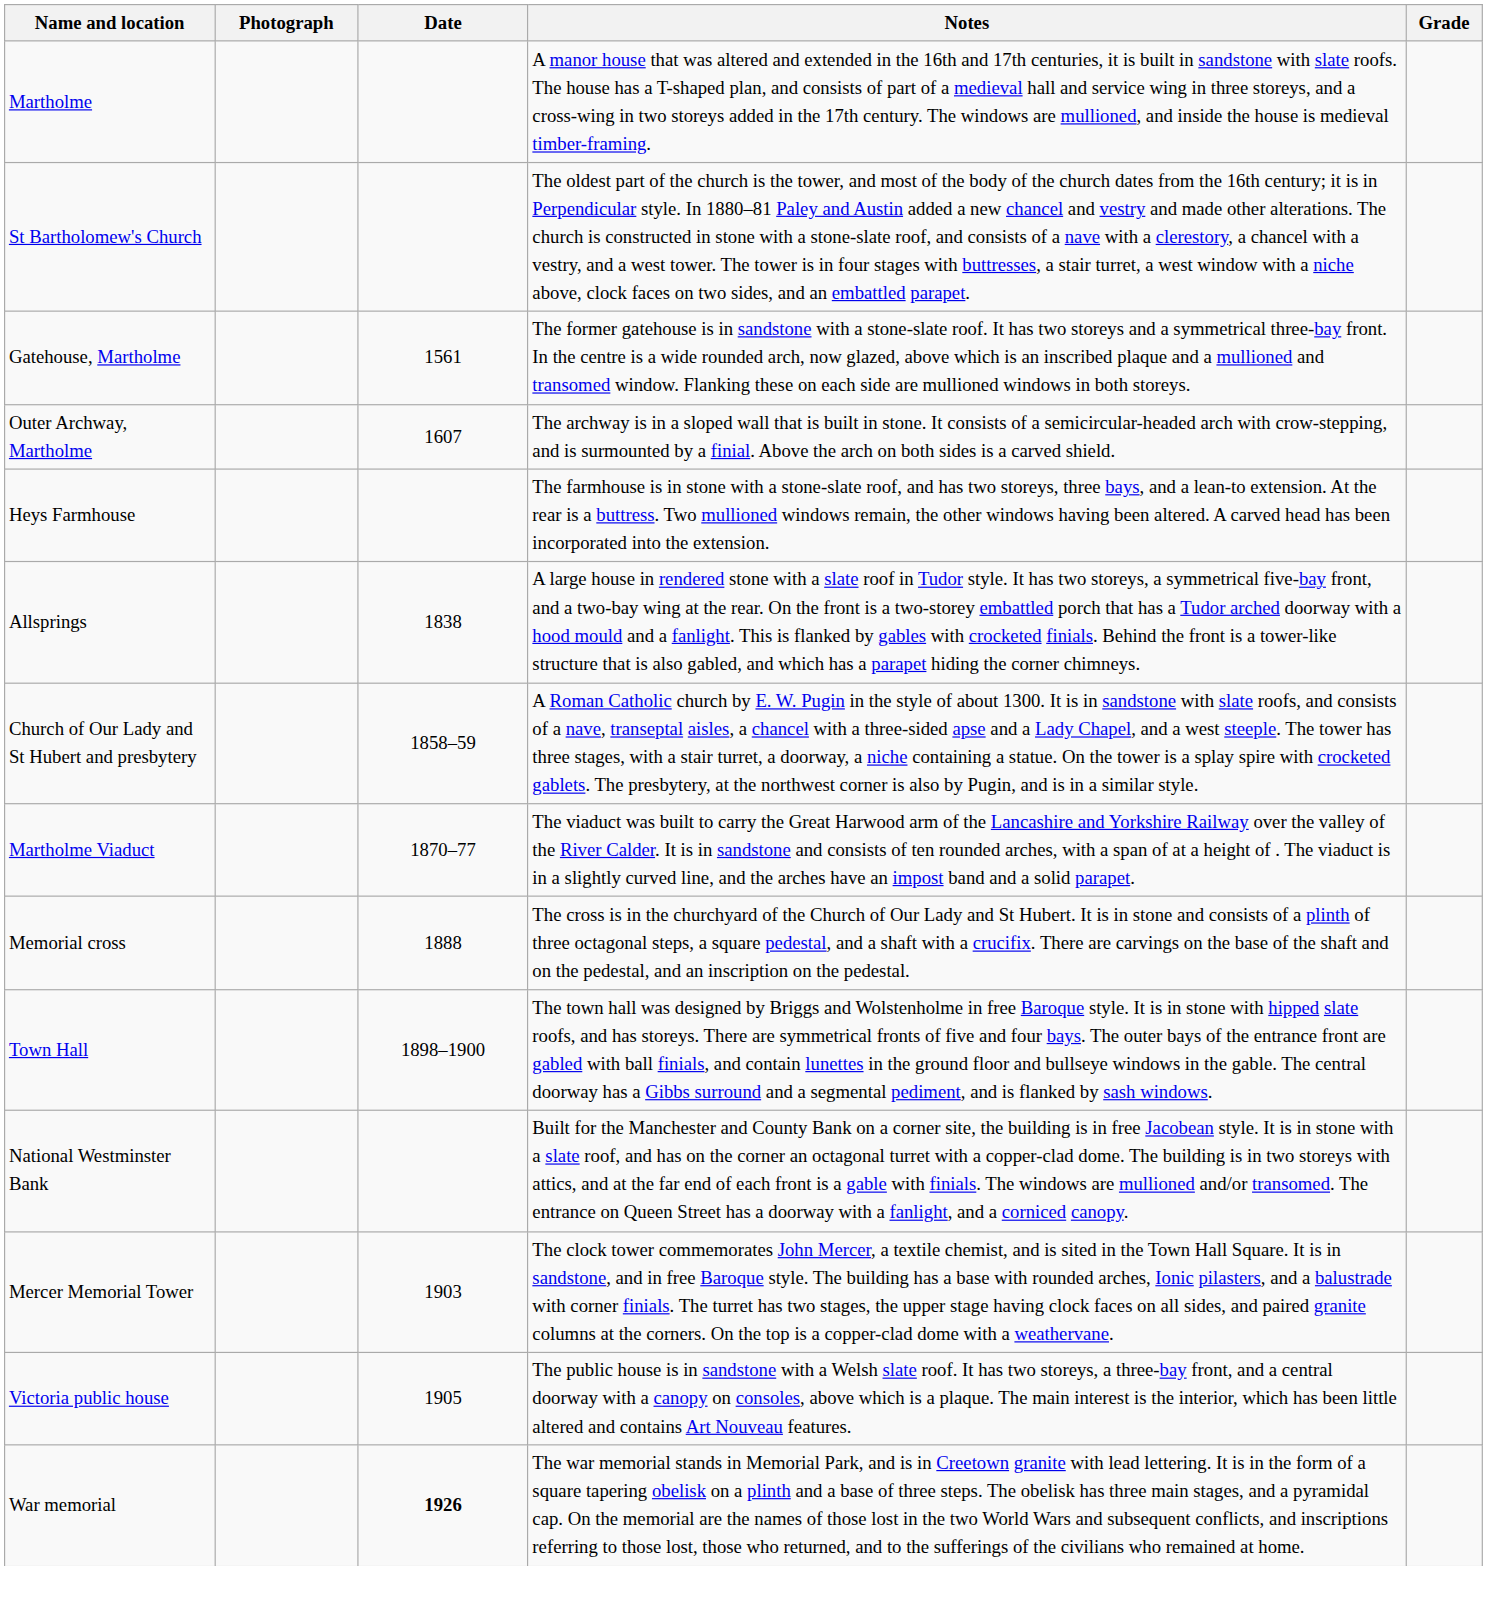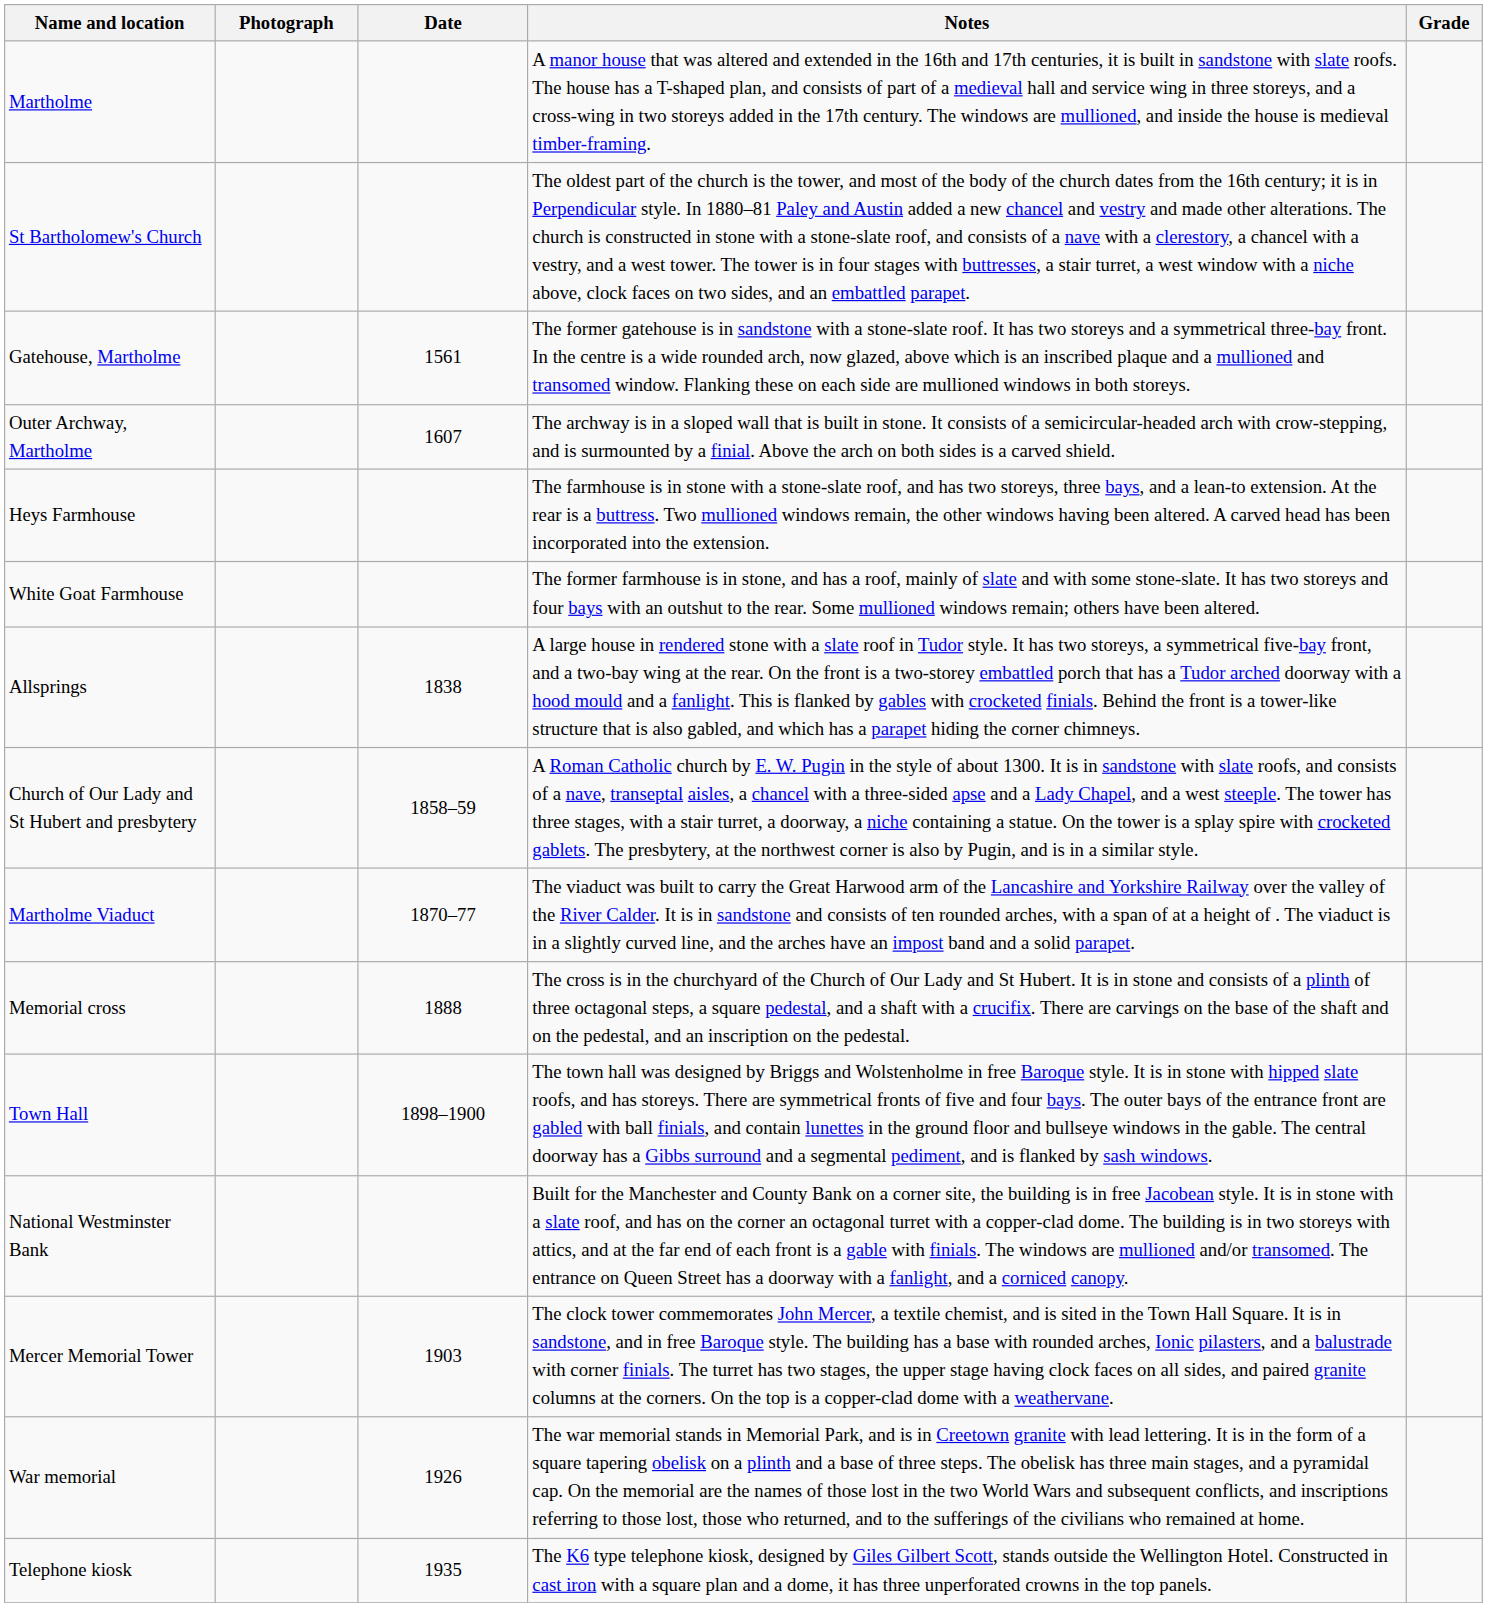 <table class="wikitable sortable plainrowheaders" style="width:100%;border:0px;text-align:left;line-height:150%;">
 <tr>
 <th scope="col"  style="width:150px">Name and location</th>
 <th scope="col"  style="width:100px" class="unsortable">Photograph</th>
 <th scope="col"  style="width:120px">Date</th>
 <th scope="col"  style="width:650px" class="unsortable">Notes</th>
 <th scope="col"  style="width:50px">Grade</th>
 </tr>
 <tr>
 <td><a href='#'>Martholme</a><br><small></small></td>
 <td></td>
 <td align="center"></td>
 <td>A <a href='#'>manor house</a> that was altered and extended in the 16th and 17th centuries, it is built in <a href='#'>sandstone</a> with <a href='#'>slate</a> roofs.  The house has a T-shaped plan, and consists of part of a <a href='#'>medieval</a> hall and service wing in three storeys, and a cross-wing in two storeys added in the 17th century.  The windows are <a href='#'>mullioned</a>, and inside the house is medieval <a href='#'>timber-framing</a>.</td>
 <td align="center" ></td>
 </tr>
 <tr>
 <td><a href='#'>St Bartholomew's Church</a><br><small></small></td>
 <td></td>
 <td align="center"></td>
 <td>The oldest part of the church is the tower, and most of the body of the church dates from the 16th century; it is in <a href='#'>Perpendicular</a> style.  In 1880–81 <a href='#'>Paley and Austin</a> added a new <a href='#'>chancel</a> and <a href='#'>vestry</a> and made other alterations.  The church is constructed in stone with a stone-slate roof, and consists of a <a href='#'>nave</a> with a <a href='#'>clerestory</a>, a chancel with a vestry, and a west tower.  The tower is in four stages with <a href='#'>buttresses</a>, a stair turret, a west window with a <a href='#'>niche</a> above, clock faces on two sides, and an <a href='#'>embattled</a> <a href='#'>parapet</a>.</td>
 <td align="center" ></td>
 </tr>
 <tr>
 <td>Gatehouse, <a href='#'>Martholme</a><br><small></small></td>
 <td></td>
 <td align="center">1561</td>
 <td>The former gatehouse is in <a href='#'>sandstone</a> with a stone-slate roof.  It has two storeys and a symmetrical three-<a href='#'>bay</a> front.  In the centre is a wide rounded arch, now glazed, above which is an inscribed plaque and a <a href='#'>mullioned</a> and <a href='#'>transomed</a> window.  Flanking these on each side are mullioned windows in both storeys.</td>
 <td align="center" ></td>
 </tr>
 <tr>
 <td>Outer Archway, <a href='#'>Martholme</a><br><small></small></td>
 <td></td>
 <td align="center">1607</td>
 <td>The archway is in a sloped wall that is built in stone.  It consists of a semicircular-headed arch with crow-stepping, and is surmounted by a <a href='#'>finial</a>.  Above the arch on both sides is a carved shield.</td>
 <td align="center" ></td>
 </tr>
 <tr>
 <td>Heys Farmhouse<br><small></small></td>
 <td></td>
 <td align="center"></td>
 <td>The farmhouse is in stone with a stone-slate roof, and has two storeys, three <a href='#'>bays</a>, and a lean-to extension.  At the rear is a <a href='#'>buttress</a>.  Two <a href='#'>mullioned</a> windows remain, the other windows having been altered.  A carved head has been incorporated into the extension.</td>
+<td align="center" ></td>
+</tr>
+<tr>
+<td>White Goat Farmhouse<br><small></small></td>
+<td></td>
+<td align="center"></td>
+<td>The former farmhouse is in stone, and has a roof, mainly of <a href='#'>slate</a> and with some stone-slate.  It has two storeys and four <a href='#'>bays</a> with an outshut to the rear.  Some <a href='#'>mullioned</a> windows remain; others have been altered.</td>
 <td align="center" ></td>
 </tr>
 <tr>
 <td>Allsprings<br><small></small></td>
 <td></td>
 <td align="center">1838</td>
 <td>A large house in <a href='#'>rendered</a> stone with a <a href='#'>slate</a> roof in <a href='#'>Tudor</a> style.  It has two storeys, a symmetrical five-<a href='#'>bay</a> front, and a two-bay wing at the rear.  On the front is a two-storey <a href='#'>embattled</a> porch that has a <a href='#'>Tudor arched</a> doorway with a <a href='#'>hood mould</a> and a <a href='#'>fanlight</a>.  This is flanked by <a href='#'>gables</a> with <a href='#'>crocketed</a> <a href='#'>finials</a>. Behind the front is a tower-like structure that is also gabled, and which has a <a href='#'>parapet</a> hiding the corner chimneys.</td>
 <td align="center" ></td>
 </tr>
 <tr>
 <td>Church of Our Lady and St Hubert and presbytery<br><small></small></td>
 <td></td>
 <td align="center">1858–59</td>
 <td>A <a href='#'>Roman Catholic</a> church by <a href='#'>E. W. Pugin</a> in the style of about 1300.  It is in <a href='#'>sandstone</a> with <a href='#'>slate</a> roofs, and consists of a <a href='#'>nave</a>, <a href='#'>transeptal</a> <a href='#'>aisles</a>, a <a href='#'>chancel</a> with a three-sided <a href='#'>apse</a> and a <a href='#'>Lady Chapel</a>, and a west <a href='#'>steeple</a>.  The tower has three stages, with a stair turret, a doorway, a <a href='#'>niche</a> containing a statue.  On the tower is a splay spire with <a href='#'>crocketed</a> <a href='#'>gablets</a>.  The presbytery, at the northwest corner is also by Pugin, and is in a similar style.</td>
 <td align="center" ></td>
 </tr>
 <tr>
 <td><a href='#'>Martholme Viaduct</a><br><small></small></td>
 <td></td>
 <td align="center">1870–77</td>
 <td>The viaduct was built to carry the Great Harwood arm of the <a href='#'>Lancashire and Yorkshire Railway</a> over the valley of the <a href='#'>River Calder</a>.  It is in <a href='#'>sandstone</a> and consists of ten rounded arches, with a span of  at a height of .  The viaduct is in a slightly curved line, and the arches have an <a href='#'>impost</a> band and a solid <a href='#'>parapet</a>.</td>
 <td align="center" ></td>
 </tr>
 <tr>
 <td>Memorial cross<br><small></small></td>
 <td></td>
 <td align="center">1888</td>
 <td>The cross is in the churchyard of the Church of Our Lady and St Hubert.  It is in stone and consists of a <a href='#'>plinth</a> of three octagonal steps, a square <a href='#'>pedestal</a>, and a shaft with a <a href='#'>crucifix</a>.  There are carvings on the base of the shaft and on the pedestal, and an inscription on the pedestal.</td>
 <td align="center" ></td>
 </tr>
 <tr>
 <td><a href='#'>Town Hall</a><br><small></small></td>
 <td></td>
 <td align="center">1898–1900</td>
 <td>The town hall was designed by Briggs and Wolstenholme in free <a href='#'>Baroque</a> style.  It is in stone with <a href='#'>hipped</a> <a href='#'>slate</a> roofs, and has  storeys.  There are symmetrical fronts of five and four <a href='#'>bays</a>.  The outer bays of the entrance front are <a href='#'>gabled</a> with ball <a href='#'>finials</a>, and contain <a href='#'>lunettes</a> in the ground floor and bullseye windows in the gable.  The central doorway has a <a href='#'>Gibbs surround</a> and a segmental <a href='#'>pediment</a>, and is flanked by <a href='#'>sash windows</a>.</td>
 <td align="center" ></td>
 </tr>
 <tr>
 <td>National Westminster Bank<br><small></small></td>
 <td></td>
 <td align="center"></td>
 <td>Built for the Manchester and County Bank on a corner site, the building is in free <a href='#'>Jacobean</a> style.  It is in stone with a <a href='#'>slate</a> roof, and has on the corner an octagonal turret with a copper-clad dome.  The building is in two storeys with attics, and at the far end of each front is a <a href='#'>gable</a> with <a href='#'>finials</a>.  The windows are <a href='#'>mullioned</a> and/or <a href='#'>transomed</a>.  The entrance on Queen Street has a doorway with a <a href='#'>fanlight</a>, and a <a href='#'>corniced</a> <a href='#'>canopy</a>.</td>
 <td align="center" ></td>
 </tr>
 <tr>
 <td>Mercer Memorial Tower<br><small></small></td>
 <td></td>
 <td align="center">1903</td>
 <td>The clock tower commemorates <a href='#'>John Mercer</a>, a textile chemist, and is sited in the Town Hall Square.  It is in <a href='#'>sandstone</a>, and in free <a href='#'>Baroque</a> style.  The building has a base with rounded arches, <a href='#'>Ionic</a> <a href='#'>pilasters</a>, and a <a href='#'>balustrade</a> with corner <a href='#'>finials</a>.  The turret has two stages, the upper stage having clock faces on all sides, and paired <a href='#'>granite</a> columns at the corners.  On the top is a copper-clad dome with a <a href='#'>weathervane</a>.</td>
 <td align="center" ></td>
 </tr>
 <tr>
-<td><a href='#'>Victoria public house</a><br><small></small></td>
+<td>War memorial<br><small></small></td>
 <td></td>
-<td align="center">1905</td>
-<td>The public house is in <a href='#'>sandstone</a> with a Welsh <a href='#'>slate</a> roof.  It has two storeys, a three-<a href='#'>bay</a> front, and a central doorway with a <a href='#'>canopy</a> on <a href='#'>consoles</a>, above which is a plaque.  The main interest is the interior, which has been little altered and contains <a href='#'>Art Nouveau</a> features.</td>
+<td align="center">1926</td>
+<td>The war memorial stands in Memorial Park, and is in <a href='#'>Creetown</a> <a href='#'>granite</a> with lead lettering.  It is in the form of a square tapering <a href='#'>obelisk</a> on a <a href='#'>plinth</a> and a base of three steps.  The obelisk has three main stages, and a pyramidal cap.  On the memorial are the names of those lost in the two World Wars and subsequent conflicts, and inscriptions referring to those lost, those who returned, and to the sufferings of the civilians who remained at home.</td>
 <td align="center" ></td>
 </tr>
 <tr>
-<td>War memorial<br><small></small></td>
+<td>Telephone kiosk<br><small></small></td>
 <td></td>
-<td align="center"><strong>1926</strong></td>
-<td>The war memorial stands in Memorial Park, and is in <a href='#'>Creetown</a> <a href='#'>granite</a> with lead lettering.  It is in the form of a square tapering <a href='#'>obelisk</a> on a <a href='#'>plinth</a> and a base of three steps.  The obelisk has three main stages, and a pyramidal cap.  On the memorial are the names of those lost in the two World Wars and subsequent conflicts, and inscriptions referring to those lost, those who returned, and to the sufferings of the civilians who remained at home.</td>
+<td align="center">1935</td>
+<td>The <a href='#'>K6</a> type telephone kiosk, designed by <a href='#'>Giles Gilbert Scott</a>, stands outside the Wellington Hotel.  Constructed in <a href='#'>cast iron</a> with a square plan and a dome, it has three unperforated crowns in the top panels.</td>
 <td align="center" ></td>
 </tr>
 <tr>
 </tr>
 </table>
